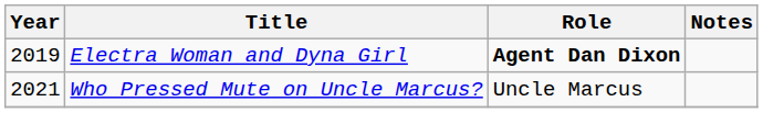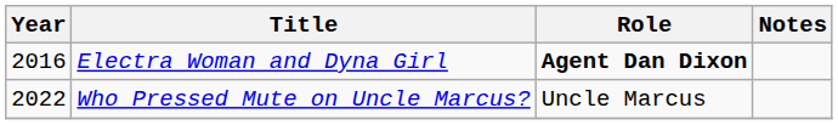 <table class="wikitable sortable">
 <tr>
 <th>Year</th>
 <th>Title</th>
 <th>Role</th>
 <th class="unsortable">Notes</th>
 </tr>
 <tr>
-<td>2019</td>
+<td>2016</td>
 <td><em><a href='#'>Electra Woman and Dyna Girl</a></em></td>
 <td><strong>Agent Dan Dixon</strong></td>
 <td></td>
 </tr>
 <tr>
-<td>2021</td>
+<td>2022</td>
 <td><em><a href='#'>Who Pressed Mute on Uncle Marcus?</a></em></td>
 <td>Uncle Marcus</td>
 <td></td>
 </tr>
 <tr>
 </tr>
 </table>
